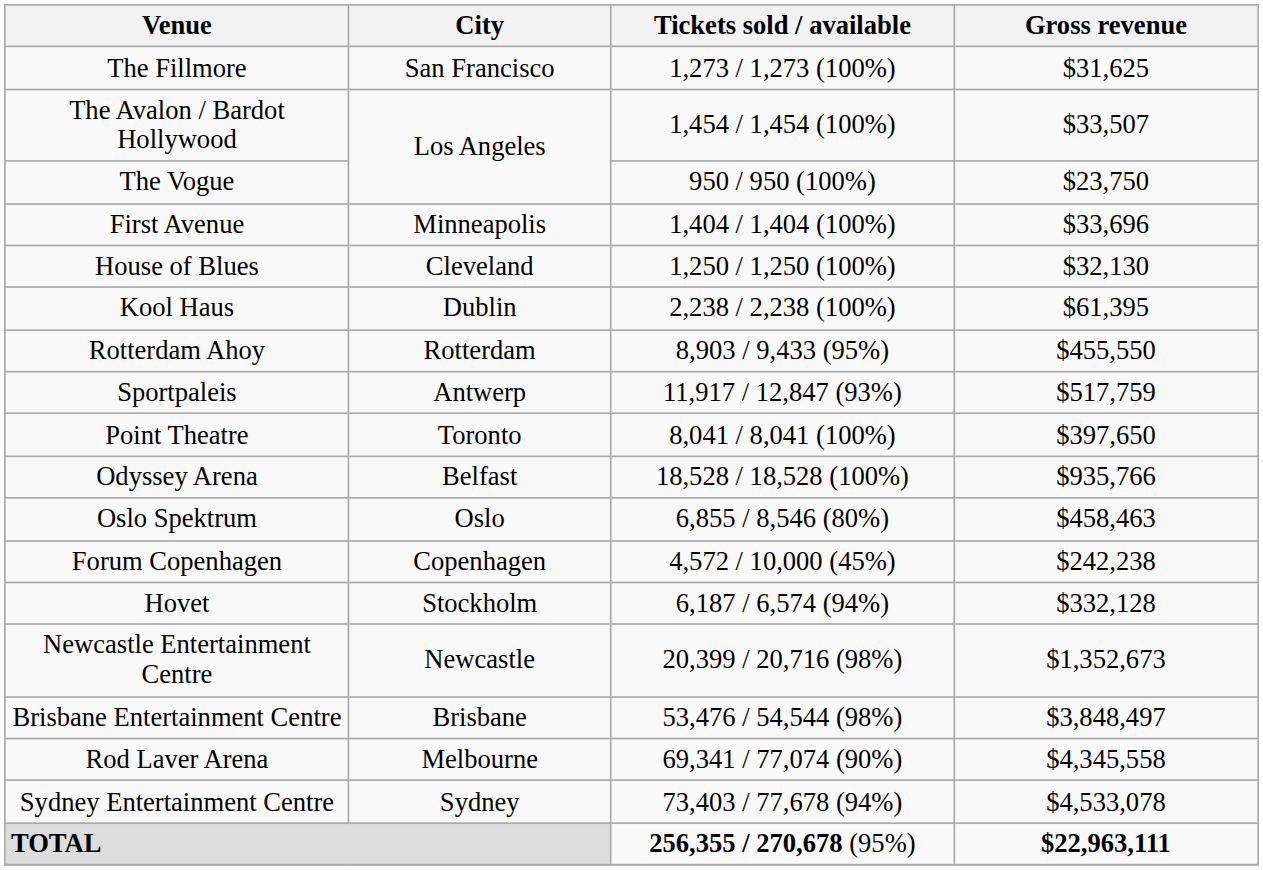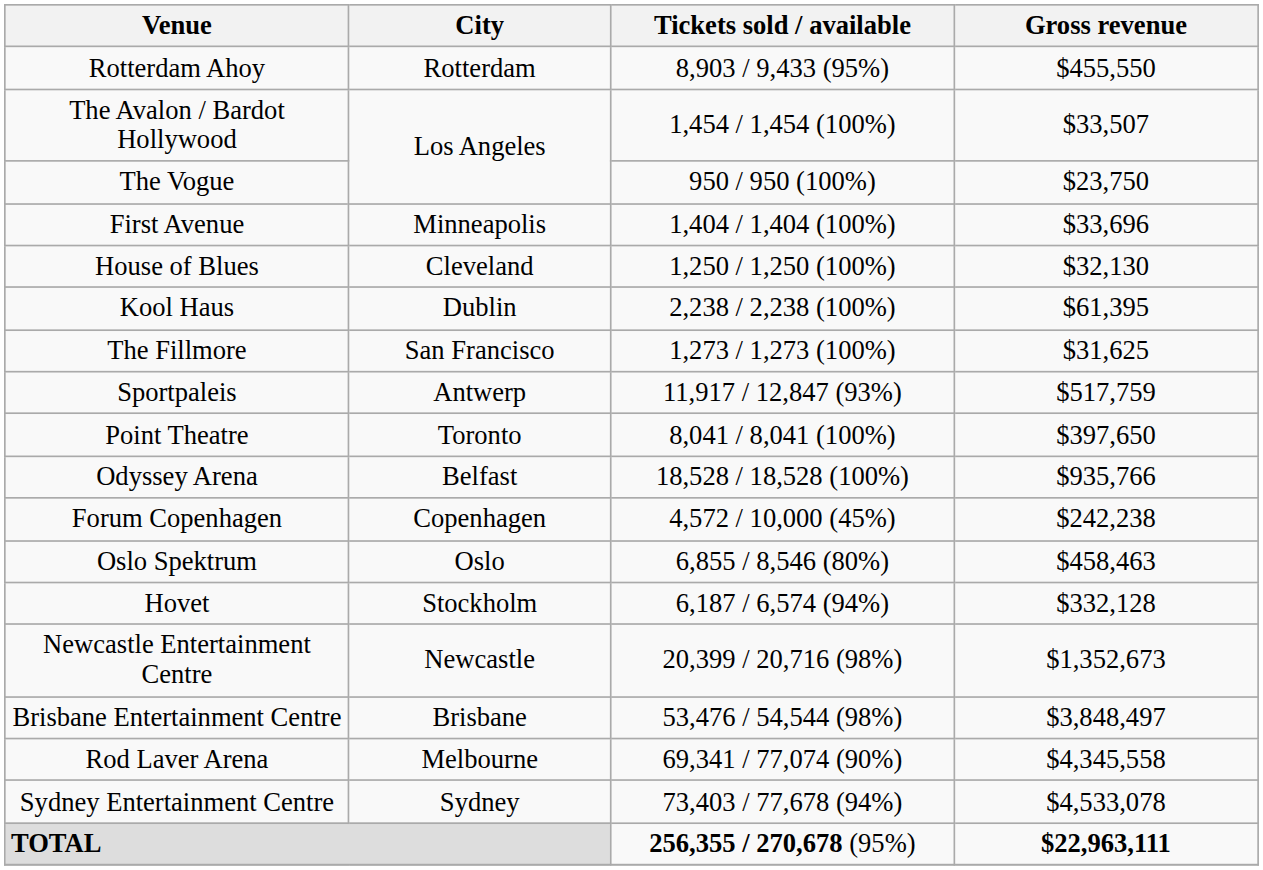 <table class="wikitable">
 <tr>
 <th width="200" rowspan="1">Venue</th>
 <th width="150" rowspan="1">City</th>
 <th width="200" rowspan="1">Tickets sold / available</th>
 <th width="175" rowspan="1">Gross revenue</th>
 </tr>
 <tr>
-<td align="center">The Fillmore</td>
-<td align="center">San Francisco</td>
-<td align="center">1,273 / 1,273 (100%)</td>
-<td align="center">$31,625</td>
+<td align="center">Rotterdam Ahoy</td>
+<td align="center">Rotterdam</td>
+<td align="center">8,903 / 9,433 (95%)</td>
+<td align="center">$455,550</td>
 </tr>
 <tr>
 <td align="center">The Avalon / Bardot Hollywood</td>
 <td align="center" rowspan="2">Los Angeles</td>
 <td align="center">1,454 / 1,454 (100%)</td>
 <td align="center">$33,507</td>
 </tr>
 <tr>
 <td align="center">The Vogue</td>
 <td align="center">950 / 950 (100%)</td>
 <td align="center">$23,750</td>
 </tr>
 <tr>
 <td align="center">First Avenue</td>
 <td align="center">Minneapolis</td>
 <td align="center">1,404 / 1,404 (100%)</td>
 <td align="center">$33,696</td>
 </tr>
 <tr>
 <td align="center">House of Blues</td>
 <td align="center">Cleveland</td>
 <td align="center">1,250 / 1,250 (100%)</td>
 <td align="center">$32,130</td>
 </tr>
 <tr>
 <td align="center">Kool Haus</td>
 <td align="center">Dublin</td>
 <td align="center">2,238 / 2,238 (100%)</td>
 <td align="center">$61,395</td>
 </tr>
 <tr>
-<td align="center">Rotterdam Ahoy</td>
-<td align="center">Rotterdam</td>
-<td align="center">8,903 / 9,433 (95%)</td>
-<td align="center">$455,550</td>
+<td align="center">The Fillmore</td>
+<td align="center">San Francisco</td>
+<td align="center">1,273 / 1,273 (100%)</td>
+<td align="center">$31,625</td>
 </tr>
 <tr>
 <td align="center">Sportpaleis</td>
 <td align="center">Antwerp</td>
 <td align="center">11,917 / 12,847 (93%)</td>
 <td align="center">$517,759 </td>
 </tr>
 <tr>
 <td align="center">Point Theatre</td>
 <td align="center">Toronto</td>
 <td align="center">8,041 / 8,041 (100%)</td>
 <td align="center">$397,650</td>
 </tr>
 <tr>
 <td align="center">Odyssey Arena</td>
 <td align="center">Belfast</td>
 <td align="center">18,528 / 18,528 (100%)</td>
 <td align="center">$935,766</td>
 </tr>
 <tr>
+<td align="center">Forum Copenhagen</td>
+<td align="center">Copenhagen</td>
+<td align="center">4,572 / 10,000 (45%)</td>
+<td align="center">$242,238</td>
+</tr>
+<tr>
 <td align="center">Oslo Spektrum</td>
 <td align="center">Oslo</td>
 <td align="center">6,855 / 8,546 (80%)</td>
 <td align="center">$458,463</td>
-</tr>
-<tr>
-<td align="center">Forum Copenhagen</td>
-<td align="center">Copenhagen</td>
-<td align="center">4,572 / 10,000 (45%)</td>
-<td align="center">$242,238</td>
 </tr>
 <tr>
 <td align="center">Hovet</td>
 <td align="center">Stockholm</td>
 <td align="center">6,187 / 6,574 (94%)</td>
 <td align="center">$332,128</td>
 </tr>
 <tr>
 <td align="center">Newcastle Entertainment Centre</td>
 <td align="center">Newcastle</td>
 <td align="center">20,399 / 20,716 (98%)</td>
 <td align="center">$1,352,673</td>
 </tr>
 <tr>
 <td align="center">Brisbane Entertainment Centre</td>
 <td align="center">Brisbane</td>
 <td align="center">53,476 / 54,544 (98%)</td>
 <td align="center">$3,848,497</td>
 </tr>
 <tr>
 <td align="center">Rod Laver Arena</td>
 <td align="center">Melbourne</td>
 <td align="center">69,341 / 77,074 (90%)</td>
 <td align="center">$4,345,558</td>
 </tr>
 <tr>
 <td align="center">Sydney Entertainment Centre</td>
 <td align="center">Sydney</td>
 <td align="center">73,403 / 77,678 (94%)</td>
 <td align="center">$4,533,078</td>
 </tr>
 <tr>
 <td colspan="2" style="background:#ddd"><strong>TOTAL</strong></td>
 <td align="center"><strong>256,355 / 270,678</strong> (95%)</td>
 <td align="center"><strong>$22,963,111</strong></td>
 </tr>
 <tr>
 </tr>
 </table>
